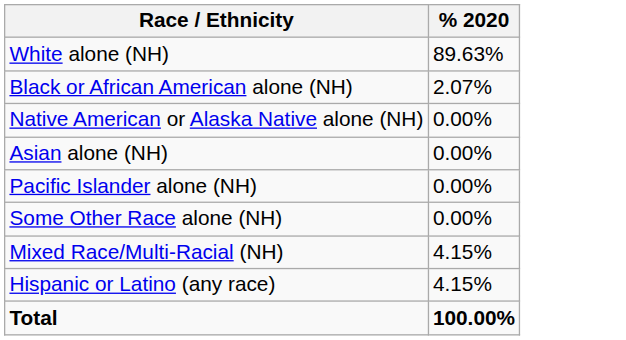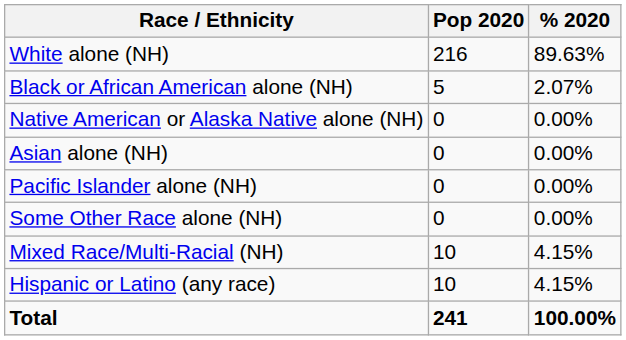 <table class="wikitable">
 <tr>
 <th>Race / Ethnicity</th>
+<th>Pop 2020</th>
 <th>% 2020</th>
 </tr>
 <tr>
 <td><a href='#'>White</a> alone (NH)</td>
+<td>216</td>
 <td>89.63%</td>
 </tr>
 <tr>
 <td><a href='#'>Black or African American</a> alone (NH)</td>
+<td>5</td>
 <td>2.07%</td>
 </tr>
 <tr>
 <td><a href='#'>Native American</a> or <a href='#'>Alaska Native</a> alone (NH)</td>
+<td>0</td>
 <td>0.00%</td>
 </tr>
 <tr>
 <td><a href='#'>Asian</a> alone (NH)</td>
+<td>0</td>
 <td>0.00%</td>
 </tr>
 <tr>
 <td><a href='#'>Pacific Islander</a> alone (NH)</td>
+<td>0</td>
 <td>0.00%</td>
 </tr>
 <tr>
 <td><a href='#'>Some Other Race</a> alone (NH)</td>
+<td>0</td>
 <td>0.00%</td>
 </tr>
 <tr>
 <td><a href='#'>Mixed Race/Multi-Racial</a> (NH)</td>
+<td>10</td>
 <td>4.15%</td>
 </tr>
 <tr>
 <td><a href='#'>Hispanic or Latino</a> (any race)</td>
+<td>10</td>
 <td>4.15%</td>
 </tr>
 <tr>
 <td><strong>Total</strong></td>
+<td><strong>241</strong></td>
 <td><strong>100.00%</strong></td>
 </tr>
 </table>
